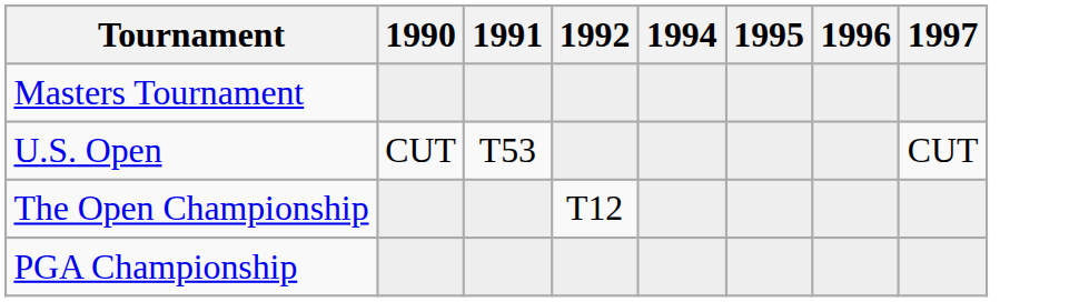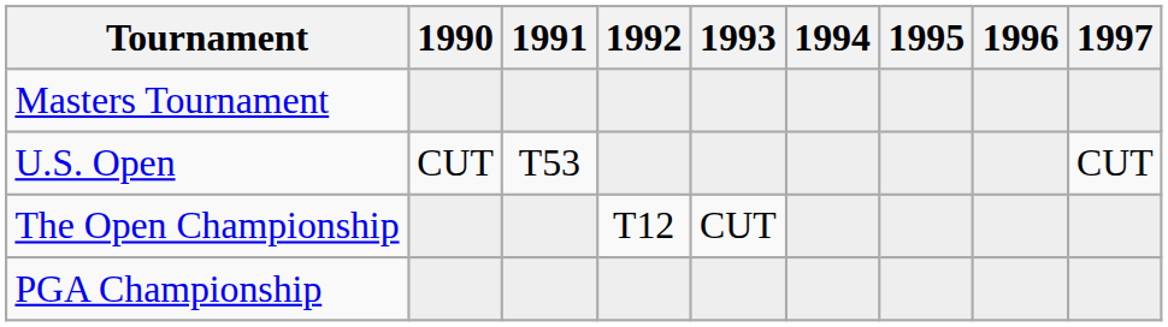 <table class="wikitable" style="font-size:95%;text-align:center;">
 <tr>
 <th>Tournament</th>
 <th>1990</th>
 <th>1991</th>
 <th>1992</th>
+<th>1993</th>
 <th>1994</th>
 <th>1995</th>
 <th>1996</th>
 <th>1997</th>
 </tr>
 <tr>
 <td align=left><a href='#'>Masters Tournament</a></td>
+<td style="background:#eeeeee;"></td>
 <td style="background:#eeeeee;"></td>
 <td style="background:#eeeeee;"></td>
 <td style="background:#eeeeee;"></td>
 <td style="background:#eeeeee;"></td>
 <td style="background:#eeeeee;"></td>
 <td style="background:#eeeeee;"></td>
 <td style="background:#eeeeee;"></td>
 </tr>
 <tr>
 <td align=left><a href='#'>U.S. Open</a></td>
 <td>CUT</td>
 <td>T53</td>
 <td style="background:#eeeeee;"></td>
 <td style="background:#eeeeee;"></td>
 <td style="background:#eeeeee;"></td>
 <td style="background:#eeeeee;"></td>
+<td style="background:#eeeeee;"></td>
 <td>CUT</td>
 </tr>
 <tr>
 <td align=left><a href='#'>The Open Championship</a></td>
 <td style="background:#eeeeee;"></td>
 <td style="background:#eeeeee;"></td>
 <td>T12</td>
+<td>CUT</td>
 <td style="background:#eeeeee;"></td>
 <td style="background:#eeeeee;"></td>
 <td style="background:#eeeeee;"></td>
 <td style="background:#eeeeee;"></td>
 </tr>
 <tr>
 <td align=left><a href='#'>PGA Championship</a></td>
 <td style="background:#eeeeee;"></td>
 <td style="background:#eeeeee;"></td>
 <td style="background:#eeeeee;"></td>
 <td style="background:#eeeeee;"></td>
 <td style="background:#eeeeee;"></td>
 <td style="background:#eeeeee;"></td>
 <td style="background:#eeeeee;"></td>
+<td style="background:#eeeeee;"></td>
 </tr>
 </table>
